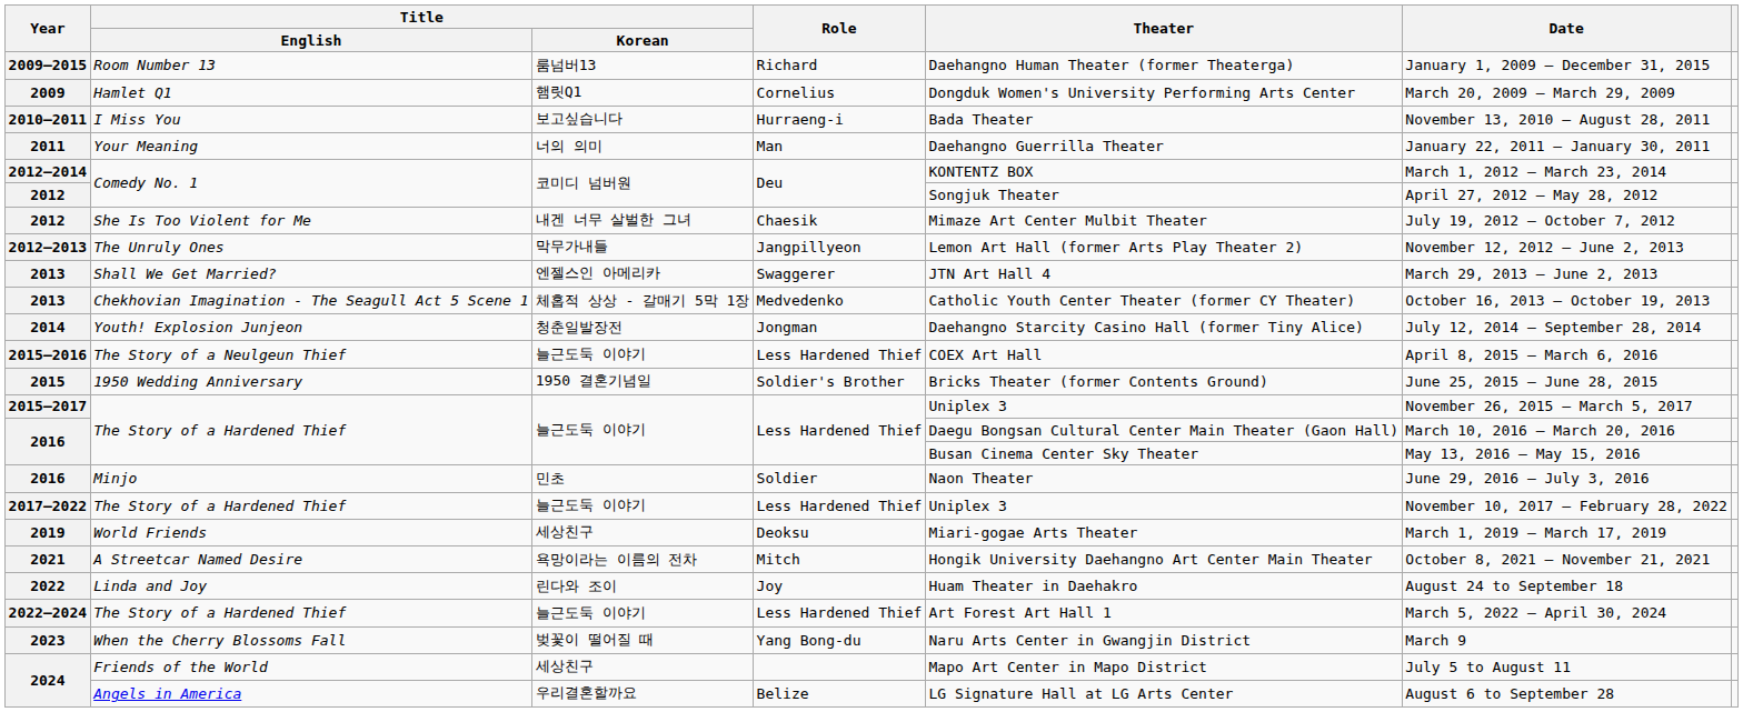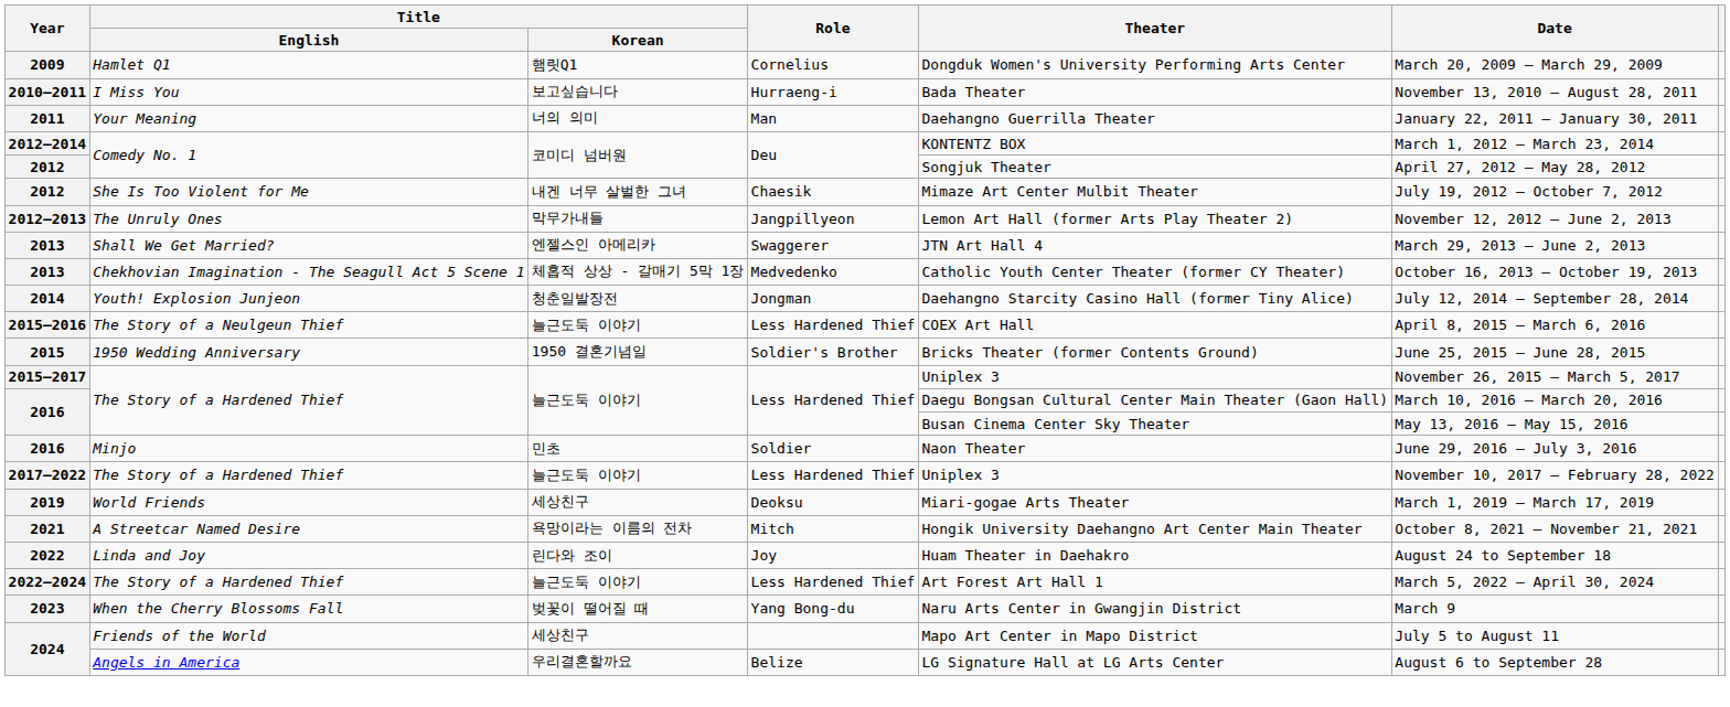 <table class="wikitable plainrowheaders sortable" style="text-align:left; font-size:100%">
 <tr>
 <th rowspan="2" scope="col">Year</th>
 <th colspan="2" scope="col">Title</th>
 <th rowspan="2" scope="col">Role</th>
 <th rowspan="2" scope="col">Theater</th>
 <th rowspan="2" scope="col">Date</th>
 <th rowspan="2" scope="col" class="unsortable"></th>
 </tr>
 <tr>
 <th>English</th>
 <th>Korean</th>
-</tr>
-<tr>
-<th scope="row">2009–2015</th>
-<td><em>Room Number 13</em></td>
-<td>룸넘버13</td>
-<td>Richard</td>
-<td>Daehangno Human Theater (former Theaterga)</td>
-<td>January 1, 2009 – December 31, 2015</td>
-<td></td>
 </tr>
 <tr>
 <th scope="row">2009</th>
 <td><em>Hamlet Q1</em></td>
 <td>햄릿Q1</td>
 <td>Cornelius</td>
 <td>Dongduk Women's University Performing Arts Center</td>
 <td>March 20, 2009 – March 29, 2009</td>
 <td></td>
 </tr>
 <tr>
 <th scope="row">2010–2011</th>
 <td><em>I Miss You</em></td>
 <td>보고싶습니다</td>
 <td>Hurraeng-i</td>
 <td>Bada Theater</td>
 <td>November 13, 2010 – August 28, 2011</td>
 <td></td>
 </tr>
 <tr>
 <th scope="row">2011</th>
 <td><em>Your Meaning</em></td>
 <td>너의 의미</td>
 <td>Man</td>
 <td>Daehangno Guerrilla Theater</td>
 <td>January 22, 2011 – January 30, 2011</td>
 <td></td>
 </tr>
 <tr>
 <th scope="row">2012–2014</th>
 <td rowspan="2"><em>Comedy No. 1</em></td>
 <td rowspan="2">코미디 넘버원</td>
 <td rowspan="2">Deu</td>
 <td>KONTENTZ BOX</td>
 <td>March 1, 2012 – March 23, 2014</td>
 <td></td>
 </tr>
 <tr>
 <th scope="row">2012</th>
 <td>Songjuk Theater</td>
 <td>April 27, 2012 – May 28, 2012</td>
 <td></td>
 </tr>
 <tr>
 <th scope="row">2012</th>
 <td><em>She Is Too Violent for Me</em></td>
 <td>내겐 너무 살벌한 그녀</td>
 <td>Chaesik</td>
 <td>Mimaze Art Center Mulbit Theater</td>
 <td>July 19, 2012 – October 7, 2012</td>
 <td></td>
 </tr>
 <tr>
 <th scope="row">2012–2013</th>
 <td><em>The Unruly Ones</em></td>
 <td>막무가내들</td>
 <td>Jangpillyeon</td>
 <td>Lemon Art Hall (former Arts Play Theater 2)</td>
 <td>November 12, 2012 – June 2, 2013</td>
 <td></td>
 </tr>
 <tr>
 <th scope="row">2013</th>
 <td><em>Shall We Get Married?</em></td>
 <td>엔젤스인 아메리카</td>
 <td>Swaggerer</td>
 <td>JTN Art Hall 4</td>
 <td>March 29, 2013 – June 2, 2013</td>
 <td></td>
 </tr>
 <tr>
 <th scope="row">2013</th>
 <td><em>Chekhovian Imagination - The Seagull Act 5 Scene 1</em></td>
 <td>체홉적 상상 - 갈매기 5막 1장</td>
 <td>Medvedenko</td>
 <td>Catholic Youth Center Theater (former CY Theater)</td>
 <td>October 16, 2013 – October 19, 2013</td>
 <td></td>
 </tr>
 <tr>
 <th scope="row">2014</th>
 <td><em>Youth! Explosion Junjeon</em></td>
 <td>청춘일발장전</td>
 <td>Jongman</td>
 <td>Daehangno Starcity Casino Hall (former Tiny Alice)</td>
 <td>July 12, 2014 – September 28, 2014</td>
 <td></td>
 </tr>
 <tr>
 <th scope="row">2015–2016</th>
 <td><em>The Story of a Neulgeun Thief</em></td>
 <td>늘근도둑 이야기</td>
 <td>Less Hardened Thief</td>
 <td>COEX Art Hall</td>
 <td>April 8, 2015 – March 6, 2016</td>
 <td></td>
 </tr>
 <tr>
 <th scope="row">2015</th>
 <td><em>1950 Wedding Anniversary</em></td>
 <td>1950 결혼기념일</td>
 <td>Soldier's Brother</td>
 <td>Bricks Theater (former Contents Ground)</td>
 <td>June 25, 2015 – June 28, 2015</td>
 <td></td>
 </tr>
 <tr>
 <th scope="row">2015–2017</th>
 <td rowspan="3"><em>The Story of a Hardened Thief</em></td>
 <td rowspan="3">늘근도둑 이야기</td>
 <td rowspan="3">Less Hardened Thief</td>
 <td>Uniplex 3</td>
 <td>November 26, 2015 – March 5, 2017</td>
 <td></td>
 </tr>
 <tr>
 <th scope="row" rowspan="2">2016</th>
 <td>Daegu Bongsan Cultural Center Main Theater (Gaon Hall)</td>
 <td>March 10, 2016 – March 20, 2016</td>
 <td></td>
 </tr>
 <tr>
 <td>Busan Cinema Center Sky Theater</td>
 <td>May 13, 2016 – May 15, 2016</td>
 <td></td>
 </tr>
 <tr>
 <th scope="row">2016</th>
 <td><em>Minjo</em></td>
 <td>민초</td>
 <td>Soldier</td>
 <td>Naon Theater</td>
 <td>June 29, 2016 – July 3, 2016</td>
 <td></td>
 </tr>
 <tr>
 <th scope="row">2017–2022</th>
 <td><em>The Story of a Hardened Thief</em></td>
 <td>늘근도둑 이야기</td>
 <td>Less Hardened Thief</td>
 <td>Uniplex 3</td>
 <td>November 10, 2017 – February 28, 2022</td>
 <td></td>
 </tr>
 <tr>
 <th scope="row">2019</th>
 <td><em>World Friends</em></td>
 <td>세상친구</td>
 <td>Deoksu</td>
 <td>Miari-gogae Arts Theater</td>
 <td>March 1, 2019 – March 17, 2019</td>
 <td></td>
 </tr>
 <tr>
 <th scope="row">2021</th>
 <td><em>A Streetcar Named Desire</em></td>
 <td>욕망이라는 이름의 전차</td>
 <td>Mitch</td>
 <td>Hongik University Daehangno Art Center Main Theater</td>
 <td>October 8, 2021 – November 21, 2021</td>
 <td></td>
 </tr>
 <tr>
 <th scope="row">2022</th>
 <td><em>Linda and Joy</em></td>
 <td>린다와 조이</td>
 <td>Joy</td>
 <td>Huam Theater in Daehakro</td>
 <td>August 24 to September 18</td>
 <td></td>
 </tr>
 <tr>
 <th scope="row">2022–2024</th>
 <td><em>The Story of a Hardened Thief</em></td>
 <td>늘근도둑 이야기</td>
 <td>Less Hardened Thief</td>
 <td>Art Forest Art Hall 1</td>
 <td>March 5, 2022 – April 30, 2024</td>
 <td></td>
 </tr>
 <tr>
 <th scope="row">2023</th>
 <td><em>When the Cherry Blossoms Fall</em></td>
 <td>벚꽃이 떨어질 때</td>
 <td>Yang Bong-du</td>
 <td>Naru Arts Center in Gwangjin District</td>
 <td>March 9</td>
 <td></td>
 </tr>
 <tr>
 <th scope="row" rowspan="2">2024</th>
 <td><em>Friends of the World</em></td>
 <td>세상친구</td>
 <td></td>
 <td>Mapo Art Center in Mapo District</td>
 <td>July 5 to August 11</td>
 <td></td>
 </tr>
 <tr>
 <td><em><a href='#'>Angels in America</a></em></td>
 <td>우리결혼할까요</td>
 <td>Belize</td>
 <td>LG Signature Hall at LG Arts Center</td>
 <td>August 6 to September 28</td>
 <td></td>
 </tr>
 </table>
